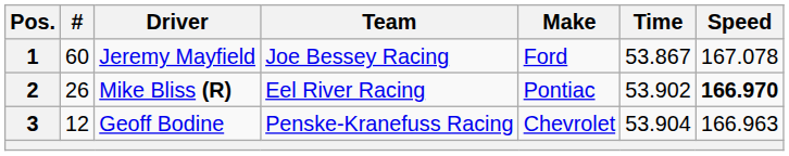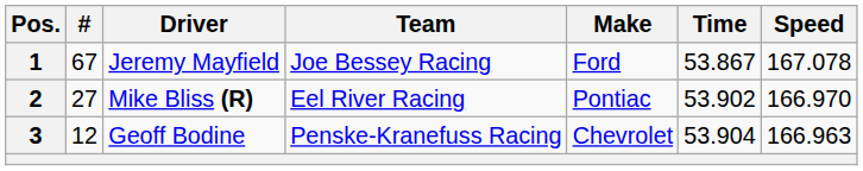 <table class="wikitable" style="font-size:95%">
 <tr>
 <th>Pos.</th>
 <th>#</th>
 <th>Driver</th>
 <th>Team</th>
 <th>Make</th>
 <th>Time</th>
 <th>Speed</th>
 </tr>
 <tr>
 <th>1</th>
-<td>60</td>
+<td>67</td>
 <td><a href='#'>Jeremy Mayfield</a></td>
 <td><a href='#'>Joe Bessey Racing</a></td>
 <td><a href='#'>Ford</a></td>
 <td>53.867</td>
 <td>167.078</td>
 </tr>
 <tr>
 <th>2</th>
-<td>26</td>
+<td>27</td>
 <td><a href='#'>Mike Bliss</a> <strong>(R)</strong></td>
 <td><a href='#'>Eel River Racing</a></td>
 <td><a href='#'>Pontiac</a></td>
 <td>53.902</td>
-<td><strong>166.970</strong></td>
+<td>166.970</td>
 </tr>
 <tr>
 <th>3</th>
 <td>12</td>
 <td><a href='#'>Geoff Bodine</a></td>
 <td><a href='#'>Penske-Kranefuss Racing</a></td>
 <td><a href='#'>Chevrolet</a></td>
 <td>53.904</td>
 <td>166.963</td>
 </tr>
 <tr>
 <th colspan="7"></th>
 </tr>
 </table>
